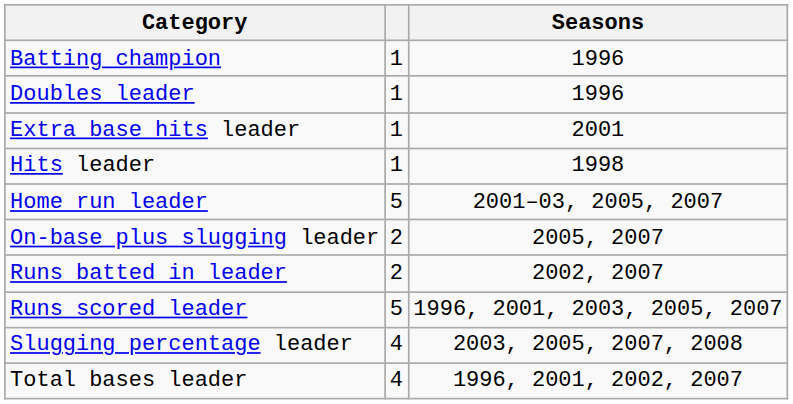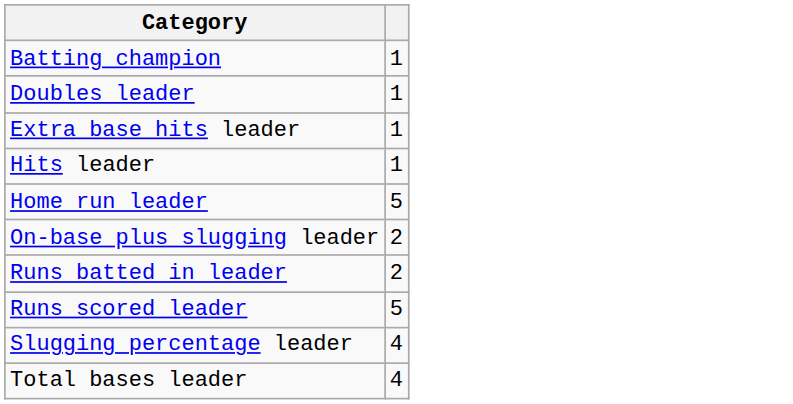 <table class="wikitable">
 <tr>
 <th>Category</th>
 <th></th>
-<th>Seasons</th>
 </tr>
 <tr>
 <td><a href='#'>Batting champion</a></td>
 <td style="text-align:center;">1</td>
-<td style="text-align:center;">1996</td>
 </tr>
 <tr>
 <td><a href='#'>Doubles leader</a></td>
 <td style="text-align:center;">1</td>
-<td style="text-align:center;">1996</td>
 </tr>
 <tr>
 <td><a href='#'>Extra base hits</a> leader</td>
 <td style="text-align:center;">1</td>
-<td style="text-align:center;">2001</td>
 </tr>
 <tr>
 <td><a href='#'>Hits</a> leader</td>
 <td style="text-align:center;">1</td>
-<td style="text-align:center;">1998</td>
 </tr>
 <tr>
 <td><a href='#'>Home run leader</a></td>
 <td style="text-align:center;">5</td>
-<td style="text-align:center;">2001–03, 2005, 2007</td>
 </tr>
 <tr>
 <td><a href='#'>On-base plus slugging</a> leader</td>
 <td style="text-align:center;">2</td>
-<td style="text-align:center;">2005, 2007</td>
 </tr>
 <tr>
 <td><a href='#'>Runs batted in leader</a></td>
 <td style="text-align:center;">2</td>
-<td style="text-align:center;">2002, 2007</td>
 </tr>
 <tr>
 <td><a href='#'>Runs scored leader</a></td>
 <td style="text-align:center;">5</td>
-<td style="text-align:center;">1996, 2001, 2003, 2005, 2007</td>
 </tr>
 <tr>
 <td><a href='#'>Slugging percentage</a> leader</td>
 <td style="text-align:center;">4</td>
-<td style="text-align:center;">2003, 2005, 2007, 2008</td>
 </tr>
 <tr>
 <td>Total bases leader</td>
 <td style="text-align:center;">4</td>
-<td style="text-align:center;">1996, 2001, 2002, 2007</td>
 </tr>
 </table>
